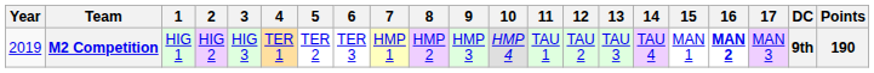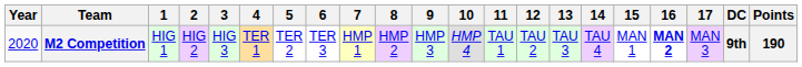 <table class="wikitable" style="text-align:center; font-size:85%">
 <tr>
 <th>Year</th>
 <th>Team</th>
 <th>1</th>
 <th>2</th>
 <th>3</th>
 <th>4</th>
 <th>5</th>
 <th>6</th>
 <th>7</th>
 <th>8</th>
 <th>9</th>
 <th>10</th>
 <th>11</th>
 <th>12</th>
 <th>13</th>
 <th>14</th>
 <th>15</th>
 <th>16</th>
 <th>17</th>
 <th>DC</th>
 <th>Points</th>
 </tr>
 <tr>
-<td><a href='#'>2019</a></td>
+<td><a href='#'>2020</a></td>
 <th nowrap><a href='#'>M2 Competition</a></th>
 <td style="background:#DFFFDF;"><a href='#'>HIG<br>1</a><br></td>
 <td style="background:#EFCFFF;"><a href='#'>HIG<br>2</a><br></td>
 <td style="background:#DFFFDF;"><a href='#'>HIG<br>3</a><br></td>
 <td style="background:#FFDF9F;"><a href='#'>TER<br>1</a><br></td>
 <td style="background:#FFFFFF;"><a href='#'>TER<br>2</a><br></td>
 <td style="background:#FFFFFF;"><a href='#'>TER<br>3</a><br></td>
 <td style="background:#FFFFBF;"><a href='#'>HMP<br>1</a><br></td>
 <td style="background:#EFCFFF;"><a href='#'>HMP<br>2</a><br></td>
 <td style="background:#DFFFDF;"><a href='#'>HMP<br>3</a><br></td>
 <td style="background:#DFDFDF;"><em><a href='#'>HMP<br>4</a></em><br></td>
 <td style="background:#DFFFDF;"><a href='#'>TAU<br>1</a><br></td>
 <td style="background:#DFFFDF;"><a href='#'>TAU<br>2</a><br></td>
 <td style="background:#DFFFDF;"><a href='#'>TAU<br>3</a><br></td>
 <td style="background:#EFCFFF;"><a href='#'>TAU<br>4</a><br></td>
 <td style="background:#FFFFFF;"><a href='#'>MAN<br>1</a><br></td>
 <td style="background:#FFFFFF;"><strong><a href='#'>MAN<br>2</a><br></strong></td>
 <td style="background:#EFCFFF;"><a href='#'>MAN<br>3</a><br></td>
 <th>9th</th>
 <th>190</th>
 </tr>
 </table>
